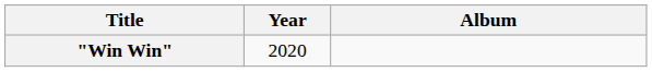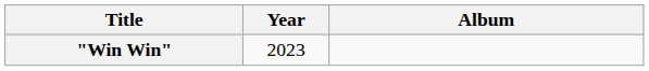 <table class="wikitable plainrowheaders" style="text-align:center;" border="1">
 <tr>
 <th scope="col" style="width:12em;">Title</th>
 <th scope="col" style="width:4em;">Year</th>
 <th scope="col" style="width:16em;">Album</th>
 </tr>
 <tr>
 <th scope="row">"Win Win"<br></th>
-<td>2020</td>
+<td>2023</td>
 <td></td>
 </tr>
 </table>
